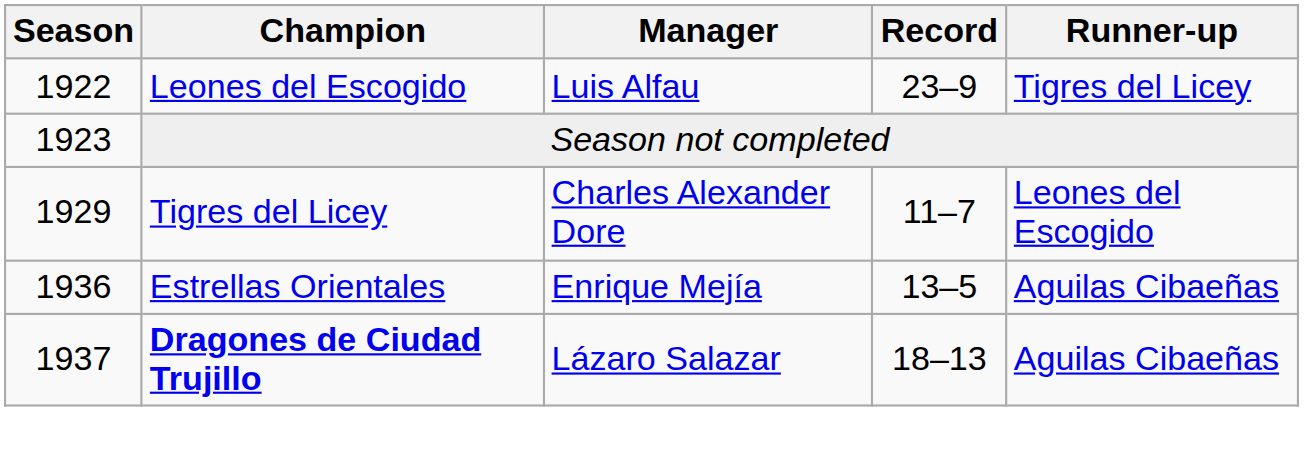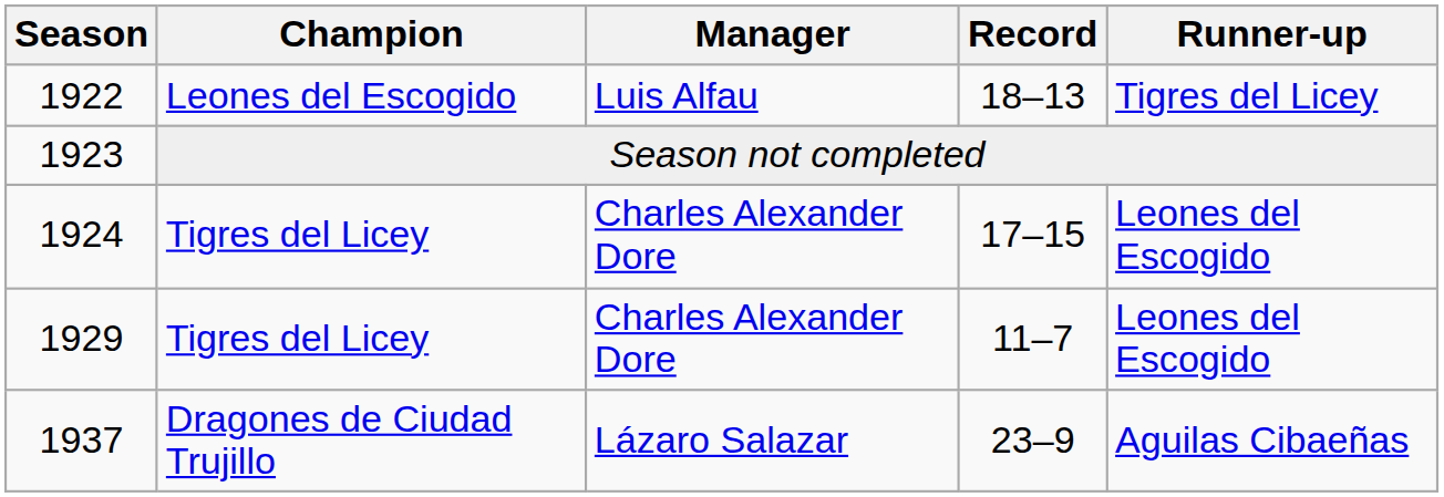 <table class="wikitable">
 <tr>
 <th>Season</th>
 <th>Champion</th>
 <th>Manager</th>
 <th>Record</th>
 <th>Runner-up</th>
 </tr>
 <tr>
 <td align="center">1922</td>
 <td><a href='#'>Leones del Escogido</a></td>
 <td><a href='#'>Luis Alfau</a></td>
-<td align="center">23–9</td>
+<td align="center">18–13</td>
 <td><a href='#'>Tigres del Licey</a></td>
 </tr>
 <tr>
 <td align="center">1923</td>
 <td colspan=4 style="text-align:center;" bgcolor=#efefef><em>Season not completed</em></td>
+</tr>
+<tr>
+<td align="center">1924</td>
+<td><a href='#'>Tigres del Licey</a></td>
+<td><a href='#'>Charles Alexander Dore</a></td>
+<td align="center">17–15</td>
+<td><a href='#'>Leones del Escogido</a></td>
 </tr>
 <tr>
 <td align="center">1929</td>
 <td><a href='#'>Tigres del Licey</a></td>
 <td><a href='#'>Charles Alexander Dore</a></td>
 <td align="center">11–7</td>
 <td><a href='#'>Leones del Escogido</a></td>
 </tr>
 <tr>
-<td align="center">1936</td>
-<td><a href='#'>Estrellas Orientales</a></td>
-<td><a href='#'>Enrique Mejía</a></td>
-<td align="center">13–5</td>
-<td><a href='#'>Aguilas Cibaeñas</a></td>
-</tr>
-<tr>
 <td align="center">1937</td>
-<td><strong><a href='#'>Dragones de Ciudad Trujillo</a></strong></td>
+<td><a href='#'>Dragones de Ciudad Trujillo</a></td>
 <td><a href='#'>Lázaro Salazar</a></td>
-<td align="center">18–13</td>
+<td align="center">23–9</td>
 <td><a href='#'>Aguilas Cibaeñas</a></td>
 </tr>
 </table>
